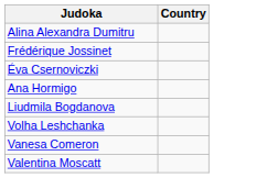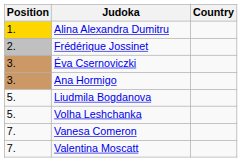 <table class=wikitable>
 <tr>
+<th width=10>Position</th>
 <th width=200>Judoka</th>
 <th>Country</th>
 </tr>
 <tr>
+<td bgcolor=gold>1.</td>
 <td><a href='#'>Alina Alexandra Dumitru</a></td>
 <td></td>
 </tr>
 <tr>
+<td bgcolor="silver">2.</td>
 <td><a href='#'>Frédérique Jossinet</a></td>
 <td></td>
 </tr>
 <tr>
+<td bgcolor="CC9966">3.</td>
 <td><a href='#'>Éva Csernoviczki</a></td>
 <td></td>
 </tr>
 <tr>
+<td bgcolor="CC9966">3.</td>
 <td><a href='#'>Ana Hormigo</a></td>
 <td></td>
 </tr>
 <tr>
+<td>5.</td>
 <td><a href='#'>Liudmila Bogdanova</a></td>
 <td></td>
 </tr>
 <tr>
+<td>5.</td>
 <td><a href='#'>Volha Leshchanka</a></td>
 <td></td>
 </tr>
 <tr>
+<td>7.</td>
 <td><a href='#'>Vanesa Comeron</a></td>
 <td></td>
 </tr>
 <tr>
+<td>7.</td>
 <td><a href='#'>Valentina Moscatt</a></td>
 <td></td>
 </tr>
 </table>
